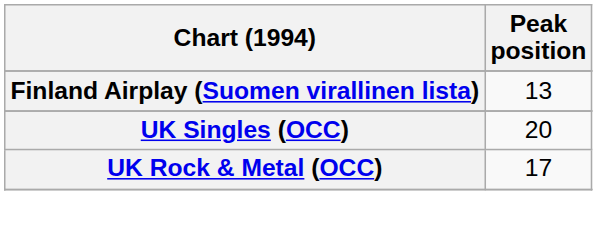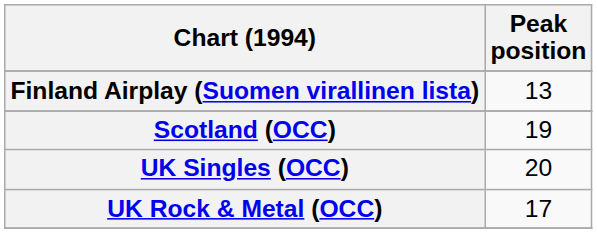 <table class="wikitable sortable plainrowheaders" style="text-align:center">
 <tr>
 <th scope="col">Chart (1994)</th>
 <th scope="col">Peak<br>position</th>
 </tr>
 <tr>
 </tr>
 <tr>
 <th scope="row">Finland Airplay (<a href='#'>Suomen virallinen lista</a>)</th>
 <td>13</td>
 </tr>
 <tr>
 </tr>
 <tr>
+<th scope="row"><a href='#'>Scotland</a> (<a href='#'>OCC</a>)</th>
+<td>19</td>
+</tr>
+<tr>
 <th scope="row"><a href='#'>UK Singles</a> (<a href='#'>OCC</a>)</th>
 <td>20</td>
 </tr>
 <tr>
 <th scope="row"><a href='#'>UK Rock & Metal</a> (<a href='#'>OCC</a>)</th>
 <td>17</td>
 </tr>
 <tr>
 </tr>
 <tr>
 </tr>
 </table>
